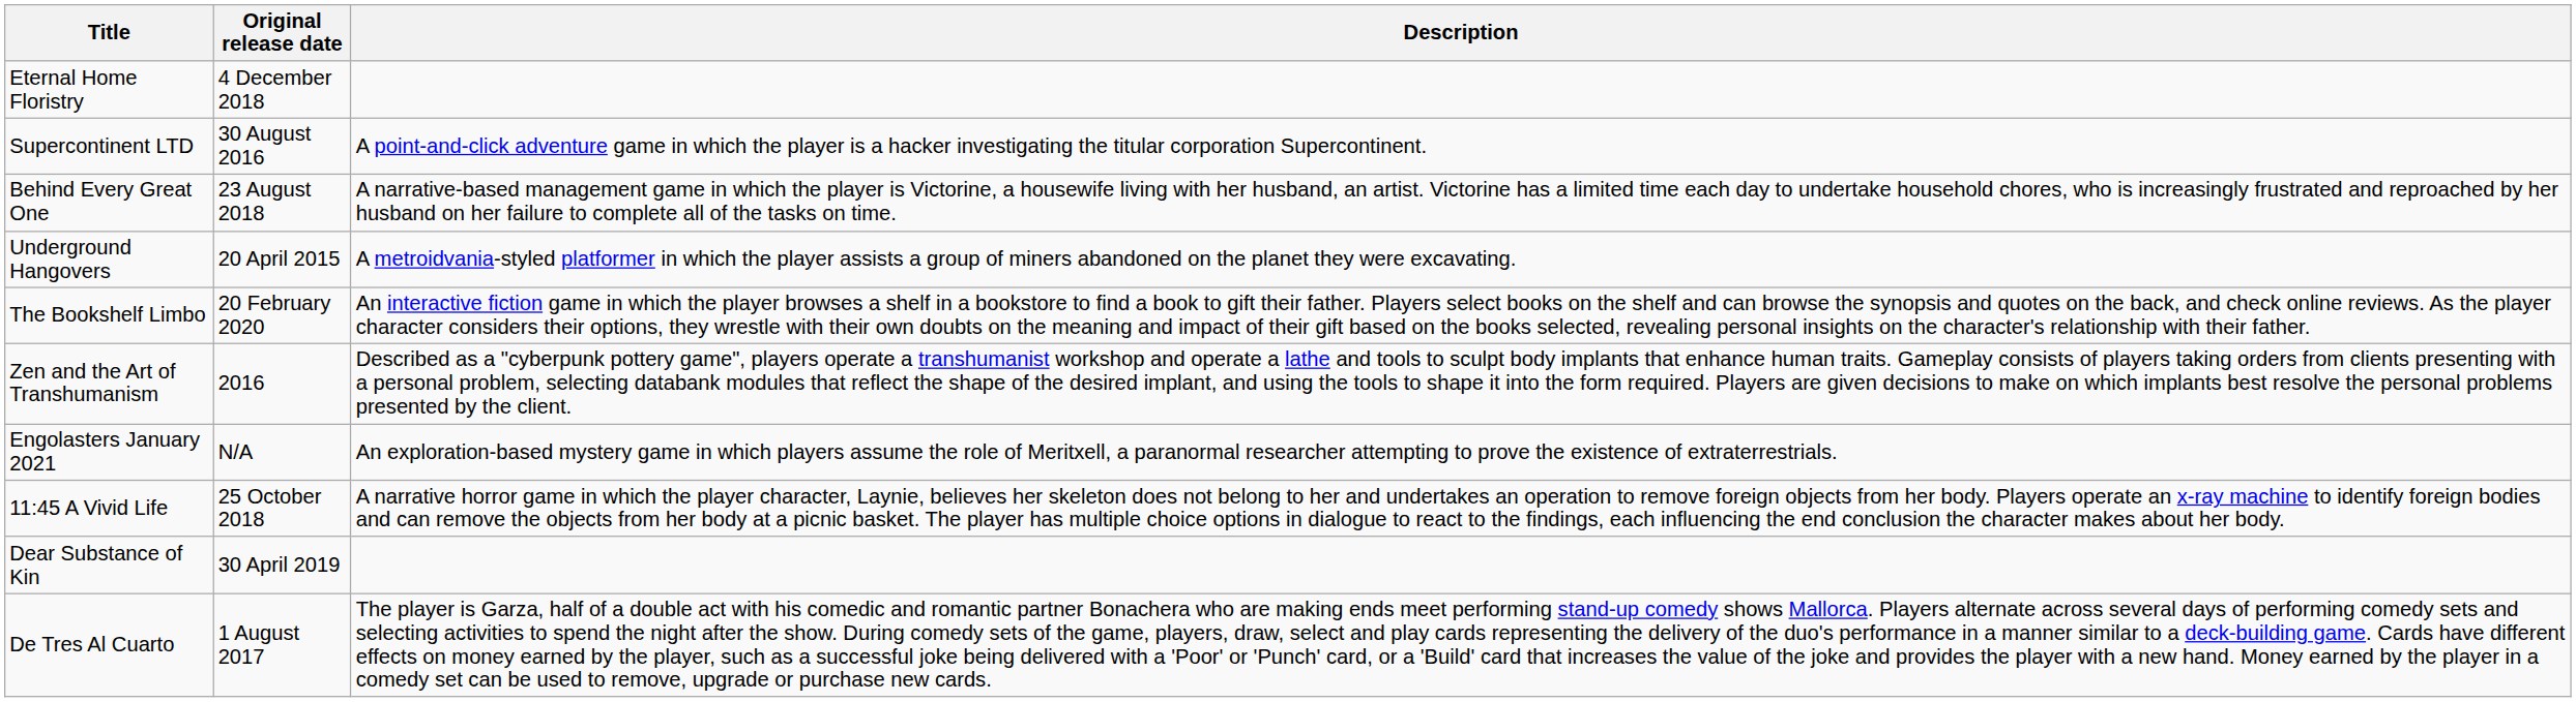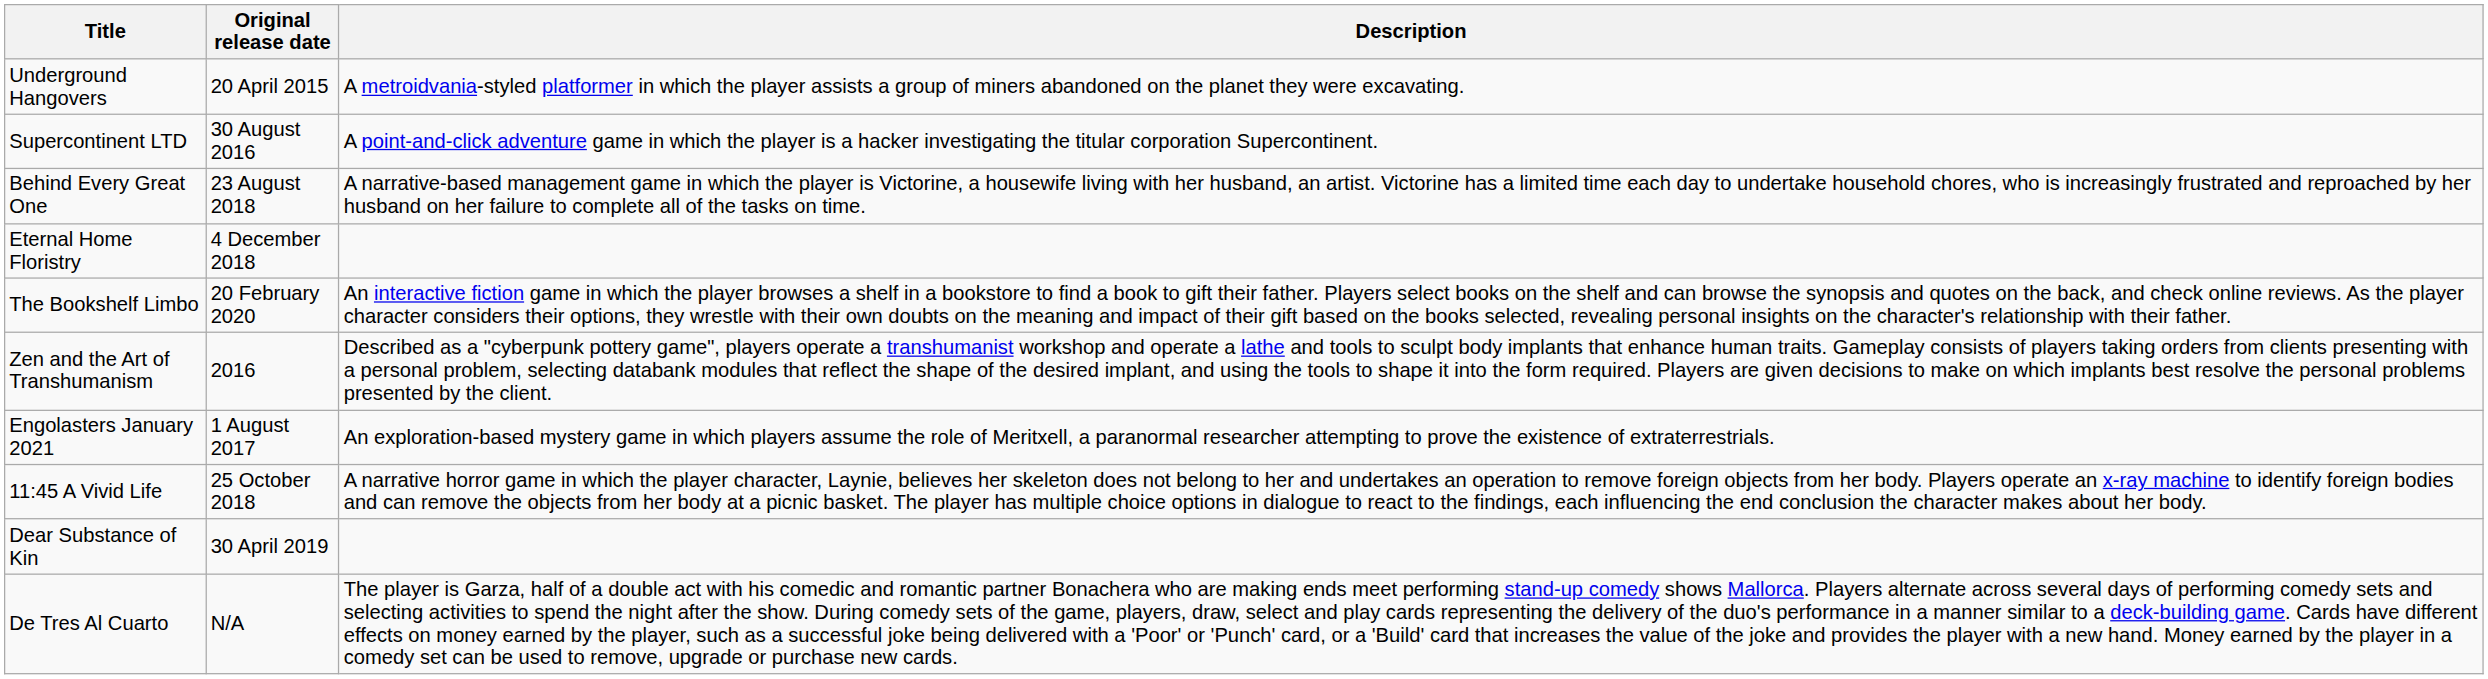 <table class="wikitable sortable">
 <tr>
 <th>Title</th>
 <th>Original release date</th>
 <th>Description</th>
 </tr>
 <tr>
-<td>Eternal Home Floristry</td>
-<td>4 December 2018</td>
-<td></td>
+<td>Underground Hangovers</td>
+<td>20 April 2015</td>
+<td>A <a href='#'>metroidvania</a>-styled <a href='#'>platformer</a> in which the player assists a group of miners abandoned on the planet they were excavating.</td>
 </tr>
 <tr>
 <td>Supercontinent LTD</td>
 <td>30 August 2016</td>
 <td>A <a href='#'>point-and-click adventure</a> game in which the player is a hacker investigating the titular corporation Supercontinent.</td>
 </tr>
 <tr>
 <td>Behind Every Great One</td>
 <td>23 August 2018</td>
 <td>A narrative-based management game in which the player is Victorine, a housewife living with her husband, an artist. Victorine has a limited time each day to undertake household chores, who is increasingly frustrated and reproached by her husband on her failure to complete all of the tasks on time.</td>
 </tr>
 <tr>
-<td>Underground Hangovers</td>
-<td>20 April 2015</td>
-<td>A <a href='#'>metroidvania</a>-styled <a href='#'>platformer</a> in which the player assists a group of miners abandoned on the planet they were excavating.</td>
+<td>Eternal Home Floristry</td>
+<td>4 December 2018</td>
+<td></td>
 </tr>
 <tr>
 <td>The Bookshelf Limbo</td>
 <td>20 February 2020</td>
 <td>An <a href='#'>interactive fiction</a> game in which the player browses a shelf in a bookstore to find a book to gift their father. Players select books on the shelf and can browse the synopsis and quotes on the back, and check online reviews. As the player character considers their options, they wrestle with their own doubts on the meaning and impact of their gift based on the books selected, revealing personal insights on the character's relationship with their father.</td>
 </tr>
 <tr>
 <td>Zen and the Art of Transhumanism</td>
 <td>2016</td>
 <td>Described as a "cyberpunk pottery game", players operate a <a href='#'>transhumanist</a> workshop and operate a <a href='#'>lathe</a> and tools to sculpt body implants that enhance human traits. Gameplay consists of players taking orders from clients presenting with a personal problem, selecting databank modules that reflect the shape of the desired implant, and using the tools to shape it into the form required. Players are given decisions to make on which implants best resolve the personal problems presented by the client.</td>
 </tr>
 <tr>
 <td>Engolasters January 2021</td>
-<td>N/A</td>
+<td>1 August 2017</td>
 <td>An exploration-based mystery game in which players assume the role of Meritxell, a paranormal researcher attempting to prove the existence of extraterrestrials.</td>
 </tr>
 <tr>
 <td>11:45 A Vivid Life</td>
 <td>25 October 2018</td>
 <td>A narrative horror game in which the player character, Laynie, believes her skeleton does not belong to her and undertakes an operation to remove foreign objects from her body. Players operate an <a href='#'>x-ray machine</a> to identify foreign bodies and can remove the objects from her body at a picnic basket. The player has multiple choice options in dialogue to react to the findings, each influencing the end conclusion the character makes about her body.</td>
 </tr>
 <tr>
 <td>Dear Substance of Kin</td>
 <td>30 April 2019</td>
 <td></td>
 </tr>
 <tr>
 <td>De Tres Al Cuarto</td>
-<td>1 August 2017</td>
+<td>N/A</td>
 <td>The player is Garza, half of a double act with his comedic and romantic partner Bonachera who are making ends meet performing <a href='#'>stand-up comedy</a> shows <a href='#'>Mallorca</a>. Players alternate across several days of  performing comedy sets and selecting activities to spend the night after the show. During comedy sets of the game, players, draw, select and play cards representing the delivery of the duo's performance in a manner similar to a <a href='#'>deck-building game</a>. Cards have different effects on money earned by the player, such as a successful joke being delivered with a 'Poor' or 'Punch' card, or a 'Build' card that increases the value of the joke and provides the player with a new hand. Money earned by the player in a comedy set can be used to remove, upgrade or purchase new cards.</td>
 </tr>
 </table>
